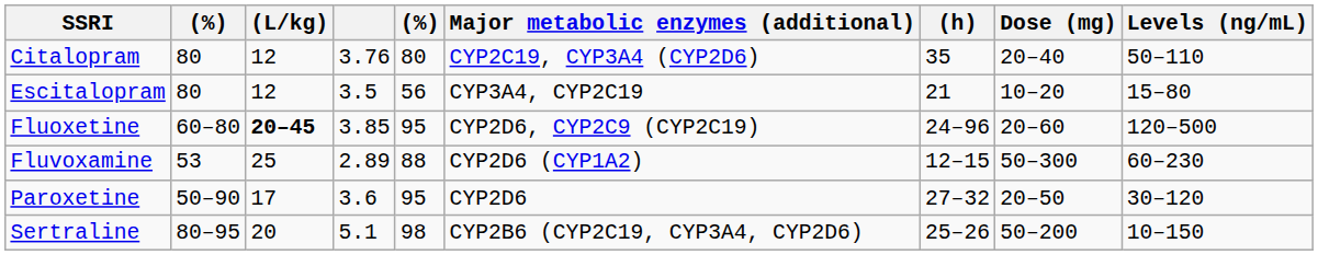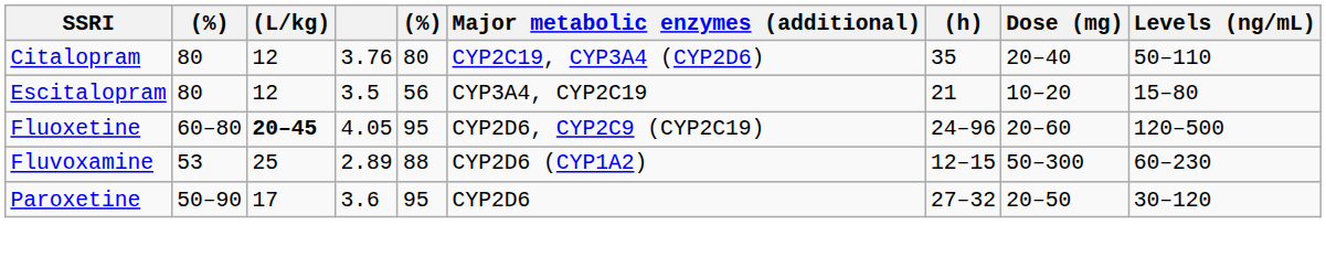 <table class="wikitable">
 <tr>
 <th>SSRI</th>
 <th> (%)</th>
 <th> (L/kg)</th>
 <th></th>
 <th> (%)</th>
 <th>Major <a href='#'>metabolic</a> <a href='#'>enzymes</a> (additional)</th>
 <th> (h)</th>
 <th>Dose (mg)</th>
 <th>Levels (ng/mL)</th>
 </tr>
 <tr>
 <td><a href='#'>Citalopram</a></td>
 <td>80</td>
 <td>12</td>
 <td>3.76</td>
 <td>80</td>
 <td><a href='#'>CYP2C19</a>, <a href='#'>CYP3A4</a> (<a href='#'>CYP2D6</a>)</td>
 <td>35</td>
 <td>20–40</td>
 <td>50–110</td>
 </tr>
 <tr>
 <td><a href='#'>Escitalopram</a></td>
 <td>80</td>
 <td>12</td>
 <td>3.5</td>
 <td>56</td>
 <td>CYP3A4, CYP2C19</td>
 <td>21</td>
 <td>10–20</td>
 <td>15–80</td>
 </tr>
 <tr>
 <td><a href='#'>Fluoxetine</a></td>
 <td>60–80</td>
 <td><strong>20–45</strong></td>
-<td>3.85</td>
+<td>4.05</td>
 <td>95</td>
 <td>CYP2D6, <a href='#'>CYP2C9</a> (CYP2C19)</td>
 <td>24–96</td>
 <td>20–60</td>
 <td>120–500</td>
 </tr>
 <tr>
 <td><a href='#'>Fluvoxamine</a></td>
 <td>53</td>
 <td>25</td>
 <td>2.89</td>
 <td>88</td>
 <td>CYP2D6 (<a href='#'>CYP1A2</a>)</td>
 <td>12–15</td>
 <td>50–300</td>
 <td>60–230</td>
 </tr>
 <tr>
 <td><a href='#'>Paroxetine</a></td>
 <td>50–90</td>
 <td>17</td>
 <td>3.6</td>
 <td>95</td>
 <td>CYP2D6</td>
 <td>27–32</td>
 <td>20–50</td>
 <td>30–120</td>
 </tr>
-<tr>
-<td><a href='#'>Sertraline</a></td>
-<td>80–95</td>
-<td>20</td>
-<td>5.1</td>
-<td>98</td>
-<td>CYP2B6 (CYP2C19, CYP3A4, CYP2D6)</td>
-<td>25–26</td>
-<td>50–200</td>
-<td>10–150</td>
-</tr>
 </table>
